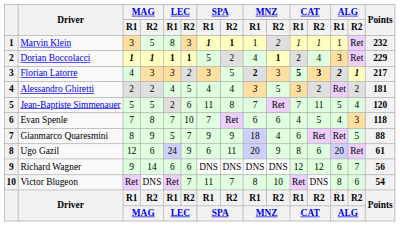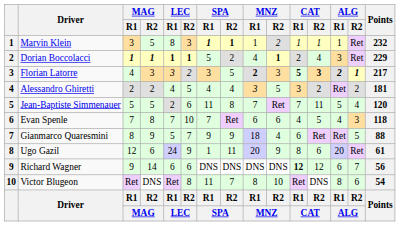 <table class="wikitable" style="font-size:85%; text-align: center;">
 <tr>
 <th rowspan=2></th>
 <th rowspan=2>Driver</th>
 <th colspan=2><a href='#'>MAG</a><br></th>
 <th colspan=2><a href='#'>LEC</a><br></th>
 <th colspan=2><a href='#'>SPA</a><br></th>
 <th colspan=2><a href='#'>MNZ</a><br></th>
 <th colspan=2><a href='#'>CAT</a><br></th>
 <th colspan=2><a href='#'>ALG</a><br></th>
 <th rowspan="2">Points</th>
 </tr>
 <tr>
 <th>R1</th>
 <th>R2</th>
 <th>R1</th>
 <th>R2</th>
 <th>R1</th>
 <th>R2</th>
 <th>R1</th>
 <th>R2</th>
 <th>R1</th>
 <th>R2</th>
 <th>R1</th>
 <th>R2</th>
 </tr>
 <tr>
 <th>1</th>
 <td align=left> <a href='#'>Marvin Klein</a></td>
 <td style="background:#FFDF9F;">3</td>
 <td style="background:#DFFFDF;">5</td>
 <td style="background:#DFFFDF;">8</td>
 <td style="background:#FFDF9F;">3</td>
 <td style="background:#FFFFBF;"><strong><em>1</em></strong></td>
 <td style="background:#FFFFBF;"><strong>1</strong></td>
 <td style="background:#FFFFBF;">1</td>
 <td style="background:#DFDFDF;"><em>2</em></td>
 <td style="background:#FFFFBF;"><em>1</em></td>
 <td style="background:#FFFFBF;"><em>1</em></td>
 <td style="background:#FFFFBF;">1</td>
 <td style="background:#EFCFFF;">Ret</td>
 <th>232</th>
 </tr>
 <tr>
 <th>2</th>
 <td align=left> <a href='#'>Dorian Boccolacci</a></td>
 <td style="background:#FFFFBF;"><strong><em>1</em></strong></td>
 <td style="background:#FFFFBF;"><strong><em>1</em></strong></td>
 <td style="background:#FFFFBF;"><strong>1</strong></td>
 <td style="background:#FFFFBF;"><strong>1</strong></td>
 <td style="background:#DFFFDF;">5</td>
 <td style="background:#DFDFDF;">2</td>
 <td style="background:#DFFFDF;">4</td>
 <td style="background:#FFFFBF;"><strong>1</strong></td>
 <td style="background:#DFDFDF;">2</td>
 <td style="background:#DFFFDF;">4</td>
 <td style="background:#FFDF9F;">3</td>
 <td style="background:#EFCFFF;">Ret</td>
 <th>229</th>
 </tr>
 <tr>
 <th>3</th>
 <td align=left> <a href='#'>Florian Latorre</a></td>
 <td style="background:#DFFFDF;">4</td>
 <td style="background:#FFDF9F;">3</td>
 <td style="background:#FFDF9F;"><em>3</em></td>
 <td style="background:#DFDFDF;"><em>2</em></td>
 <td style="background:#FFDF9F;">3</td>
 <td style="background:#DFFFDF;">5</td>
 <td style="background:#DFDFDF;"><strong>2</strong></td>
 <td style="background:#FFDF9F;">3</td>
 <td style="background:#DFFFDF;"><strong>5</strong></td>
 <td style="background:#FFDF9F;"><strong>3</strong></td>
 <td style="background:#DFDFDF;"><strong><em>2</em></strong></td>
 <td style="background:#FFFFBF;"><strong><em>1</em></strong></td>
 <th>217</th>
 </tr>
 <tr>
 <th>4</th>
 <td align=left> <a href='#'>Alessandro Ghiretti</a></td>
 <td style="background:#DFDFDF;">2</td>
 <td style="background:#DFDFDF;">2</td>
 <td style="background:#DFFFDF;">4</td>
 <td style="background:#DFFFDF;">5</td>
 <td style="background:#DFFFDF;">4</td>
 <td style="background:#DFFFDF;">4</td>
 <td style="background:#FFDF9F;"><em>3</em></td>
 <td style="background:#DFFFDF;">5</td>
 <td style="background:#FFDF9F;">3</td>
 <td style="background:#DFDFDF;">2</td>
 <td style="background:#EFCFFF;">Ret</td>
 <td style="background:#DFDFDF;">2</td>
 <th>181</th>
 </tr>
 <tr>
 <th>5</th>
 <td align=left> <a href='#'>Jean-Baptiste Simmenauer</a></td>
 <td style="background:#DFFFDF;">5</td>
 <td style="background:#DFFFDF;">5</td>
 <td style="background:#DFDFDF;">2</td>
 <td style="background:#DFFFDF;">6</td>
 <td style="background:#DFFFDF;">11</td>
 <td style="background:#DFFFDF;">8</td>
 <td style="background:#DFFFDF;">7</td>
 <td style="background:#EFCFFF;">Ret</td>
 <td style="background:#DFFFDF;">7</td>
 <td style="background:#DFFFDF;">11</td>
 <td style="background:#DFFFDF;">5</td>
 <td style="background:#DFFFDF;">4</td>
 <th>120</th>
 </tr>
 <tr>
 <th>6</th>
 <td align=left> Evan Spenle</td>
 <td style="background:#DFFFDF;">7</td>
 <td style="background:#DFFFDF;">8</td>
 <td style="background:#DFFFDF;">7</td>
 <td style="background:#DFFFDF;">10</td>
 <td style="background:#DFFFDF;">7</td>
 <td style="background:#EFCFFF;">Ret</td>
 <td style="background:#DFFFDF;">6</td>
 <td style="background:#DFFFDF;">6</td>
 <td style="background:#DFFFDF;">4</td>
 <td style="background:#DFFFDF;">5</td>
 <td style="background:#DFFFDF;">4</td>
 <td style="background:#FFDF9F;">3</td>
 <th>118</th>
 </tr>
 <tr>
 <th>7</th>
 <td align=left> Gianmarco Quaresmini</td>
 <td style="background:#DFFFDF;">8</td>
 <td style="background:#DFFFDF;">9</td>
 <td style="background:#DFFFDF;">5</td>
 <td style="background:#DFFFDF;">7</td>
 <td style="background:#DFFFDF;">9</td>
 <td style="background:#DFFFDF;">9</td>
 <td style="background:#CFCFFF;">18</td>
 <td style="background:#DFFFDF;">4</td>
 <td style="background:#DFFFDF;">6</td>
 <td style="background:#EFCFFF;">Ret</td>
 <td style="background:#EFCFFF;">Ret</td>
 <td style="background:#DFFFDF;">5</td>
 <th>88</th>
 </tr>
 <tr>
 <th>8</th>
 <td align=left> Ugo Gazil</td>
 <td style="background:#DFFFDF;">12</td>
 <td style="background:#DFFFDF;">6</td>
 <td style="background:#CFCFFF;">24</td>
 <td style="background:#DFFFDF;">9</td>
-<td style="background:#DFFFDF;">6</td>
+<td style="background:#DFFFDF;">1</td>
 <td style="background:#DFFFDF;">11</td>
 <td style="background:#CFCFFF;">20</td>
 <td style="background:#DFFFDF;">9</td>
 <td style="background:#DFFFDF;">8</td>
 <td style="background:#DFFFDF;">6</td>
 <td style="background:#CFCFFF;">20</td>
 <td style="background:#EFCFFF;">Ret</td>
 <th>61</th>
 </tr>
 <tr>
 <th>9</th>
 <td align=left> Richard Wagner</td>
 <td style="background:#DFFFDF;">9</td>
 <td style="background:#DFFFDF;">14</td>
 <td style="background:#DFFFDF;">6</td>
 <td style="background:#DFFFDF;">6</td>
 <td style="background:#FFFFFF;">DNS</td>
 <td style="background:#FFFFFF;">DNS</td>
 <td style="background:#FFFFFF;">DNS</td>
 <td style="background:#FFFFFF;">DNS</td>
-<td style="background:#DFFFDF;">12</td>
+<td style="background:#DFFFDF;"><strong>12</strong></td>
 <td style="background:#DFFFDF;">12</td>
 <td style="background:#DFFFDF;">6</td>
 <td style="background:#DFFFDF;">7</td>
 <th>56</th>
 </tr>
 <tr>
 <th>10</th>
 <td align=left> Victor Blugeon</td>
 <td style="background:#EFCFFF;">Ret</td>
 <td style="background:#FFFFFF;">DNS</td>
 <td style="background:#EFCFFF;">Ret</td>
-<td style="background:#DFFFDF;">7</td>
+<td style="background:#DFFFDF;">8</td>
 <td style="background:#DFFFDF;">11</td>
 <td style="background:#DFFFDF;">7</td>
 <td style="background:#DFFFDF;">8</td>
 <td style="background:#DFFFDF;">10</td>
 <td style="background:#EFCFFF;">Ret</td>
 <td style="background:#FFFFFF;">DNS</td>
 <td style="background:#DFFFDF;">8</td>
 <td style="background:#DFFFDF;">6</td>
 <th>54</th>
 </tr>
 <tr>
 <th rowspan=2></th>
 <th rowspan=2>Driver</th>
 <th>R1</th>
 <th>R2</th>
 <th>R1</th>
 <th>R2</th>
 <th>R1</th>
 <th>R2</th>
 <th>R1</th>
 <th>R2</th>
 <th>R1</th>
 <th>R2</th>
 <th>R1</th>
 <th>R2</th>
 <th rowspan="2">Points</th>
 </tr>
 <tr>
 <th colspan=2><a href='#'>MAG</a><br></th>
 <th colspan=2><a href='#'>LEC</a><br></th>
 <th colspan=2><a href='#'>SPA</a><br></th>
 <th colspan=2><a href='#'>MNZ</a><br></th>
 <th colspan=2><a href='#'>CAT</a><br></th>
 <th colspan=2><a href='#'>ALG</a><br></th>
 </tr>
 </table>
